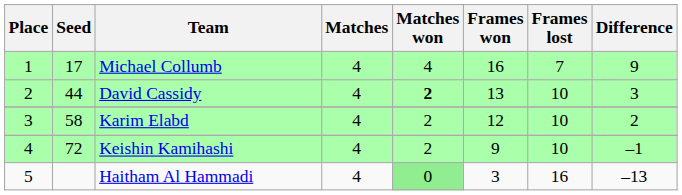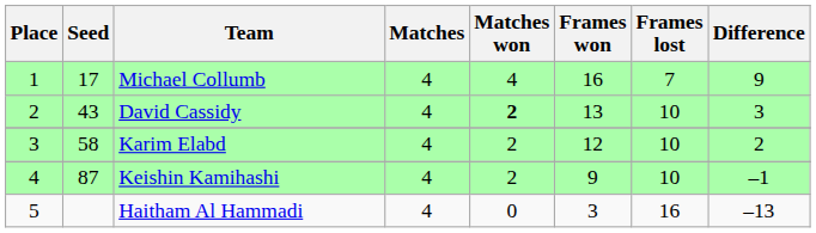 <table class="wikitable" style="text-align: center;">
 <tr>
 <th width=20>Place</th>
 <th width=20>Seed</th>
 <th width=200>Team</th>
 <th width=20>Matches</th>
 <th width=20>Matches won</th>
 <th width=20>Frames won</th>
 <th width=20>Frames lost</th>
 <th width=20>Difference</th>
 </tr>
 <tr style="background:#aaffaa;">
 <td>1</td>
 <td>17</td>
 <td style="text-align:left;"> <a href='#'>Michael Collumb</a></td>
 <td>4</td>
 <td>4</td>
 <td>16</td>
 <td>7</td>
 <td>9</td>
 </tr>
 <tr style="background:#aaffaa;">
 <td>2</td>
-<td>44</td>
+<td>43</td>
 <td style="text-align:left;"> <a href='#'>David Cassidy</a></td>
 <td>4</td>
 <td><strong>2</strong></td>
 <td>13</td>
 <td>10</td>
 <td>3</td>
 </tr>
 <tr>
 </tr>
 <tr style="background:#aaffaa;">
 <td>3</td>
 <td>58</td>
 <td style="text-align:left;"> <a href='#'>Karim Elabd</a></td>
 <td>4</td>
 <td>2</td>
 <td>12</td>
 <td>10</td>
 <td>2</td>
 </tr>
 <tr>
 </tr>
 <tr style="background:#aaffaa;">
 <td>4</td>
-<td>72</td>
+<td>87</td>
 <td style="text-align:left;"> <a href='#'>Keishin Kamihashi</a></td>
 <td>4</td>
 <td>2</td>
 <td>9</td>
 <td>10</td>
 <td>–1</td>
 </tr>
 <tr>
 <td>5</td>
 <td></td>
 <td style="text-align:left;"> <a href='#'>Haitham Al Hammadi</a></td>
 <td>4</td>
-<td style="background: lightgreen;">0</td>
+<td>0</td>
 <td>3</td>
 <td>16</td>
 <td>–13</td>
 </tr>
 </table>
